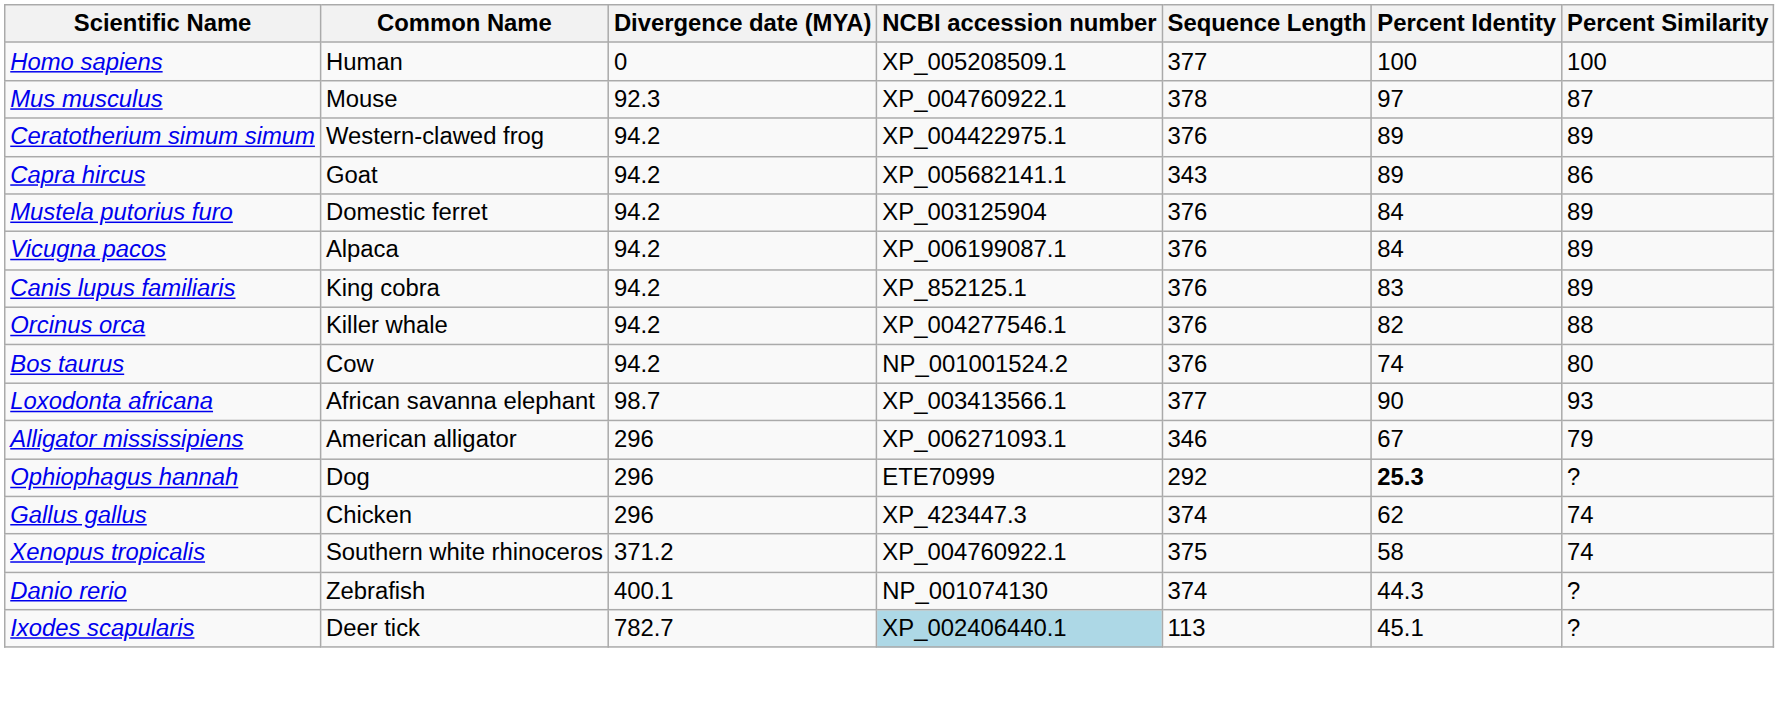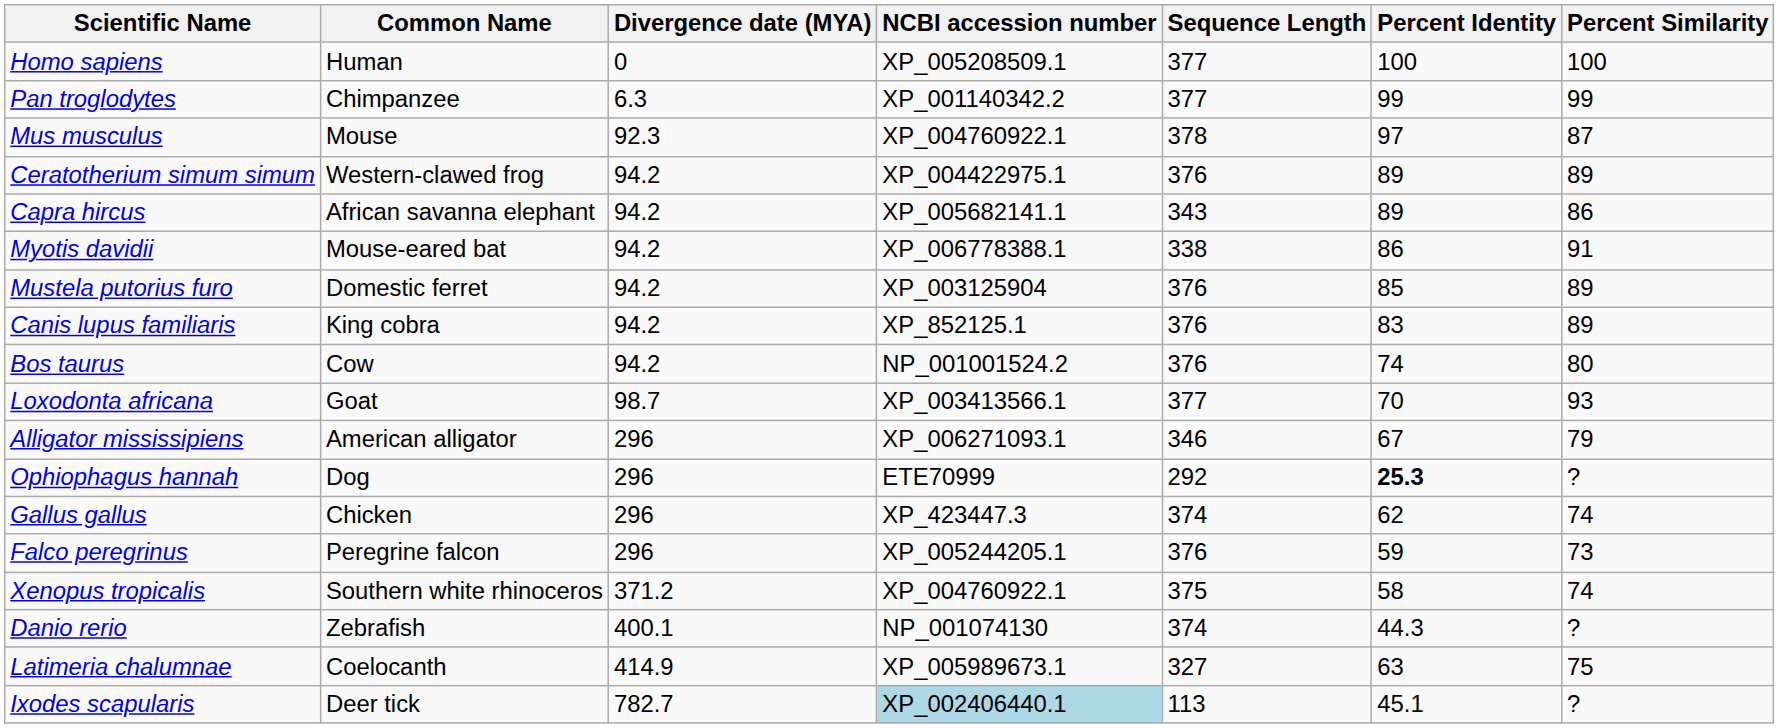 <table class="wikitable">
 <tr>
 <th>Scientific Name</th>
 <th>Common Name</th>
 <th>Divergence date (MYA)</th>
 <th>NCBI  accession number</th>
 <th>Sequence Length</th>
 <th>Percent Identity</th>
 <th>Percent Similarity</th>
 </tr>
 <tr>
 <td><em><a href='#'>Homo sapiens</a></em></td>
 <td>Human</td>
 <td>0</td>
 <td>XP_005208509.1</td>
 <td>377</td>
 <td>100</td>
 <td>100</td>
+</tr>
+<tr>
+<td><em><a href='#'>Pan troglodytes</a></em></td>
+<td>Chimpanzee</td>
+<td>6.3</td>
+<td>XP_001140342.2</td>
+<td>377</td>
+<td>99</td>
+<td>99</td>
 </tr>
 <tr>
 <td><em><a href='#'>Mus musculus</a></em></td>
 <td>Mouse</td>
 <td>92.3</td>
 <td>XP_004760922.1</td>
 <td>378</td>
 <td>97</td>
 <td>87</td>
 </tr>
 <tr>
 <td><em><a href='#'>Ceratotherium simum simum</a></em></td>
 <td>Western-clawed frog</td>
 <td>94.2</td>
 <td>XP_004422975.1</td>
 <td>376</td>
 <td>89</td>
 <td>89</td>
 </tr>
 <tr>
 <td><em><a href='#'>Capra hircus</a></em></td>
-<td>Goat</td>
+<td>African savanna elephant</td>
 <td>94.2</td>
 <td>XP_005682141.1</td>
 <td>343</td>
 <td>89</td>
 <td>86</td>
 </tr>
 <tr>
+<td><em><a href='#'>Myotis davidii</a></em></td>
+<td>Mouse-eared bat</td>
+<td>94.2</td>
+<td>XP_006778388.1</td>
+<td>338</td>
+<td>86</td>
+<td>91</td>
+</tr>
+<tr>
 <td><em><a href='#'>Mustela putorius furo</a></em></td>
 <td>Domestic ferret</td>
 <td>94.2</td>
 <td>XP_003125904</td>
 <td>376</td>
-<td>84</td>
-<td>89</td>
-</tr>
-<tr>
-<td><em><a href='#'>Vicugna pacos</a></em></td>
-<td>Alpaca</td>
-<td>94.2</td>
-<td>XP_006199087.1</td>
-<td>376</td>
-<td>84</td>
+<td>85</td>
 <td>89</td>
 </tr>
 <tr>
 <td><em><a href='#'>Canis lupus familiaris</a></em></td>
 <td>King cobra</td>
 <td>94.2</td>
 <td>XP_852125.1</td>
 <td>376</td>
 <td>83</td>
 <td>89</td>
 </tr>
 <tr>
-<td><em><a href='#'>Orcinus orca</a></em></td>
-<td>Killer whale</td>
-<td>94.2</td>
-<td>XP_004277546.1</td>
-<td>376</td>
-<td>82</td>
-<td>88</td>
-</tr>
-<tr>
 <td><em><a href='#'>Bos taurus</a></em></td>
 <td>Cow</td>
 <td>94.2</td>
 <td>NP_001001524.2</td>
 <td>376</td>
 <td>74</td>
 <td>80</td>
 </tr>
 <tr>
 <td><em><a href='#'>Loxodonta africana</a></em></td>
-<td>African savanna elephant</td>
+<td>Goat</td>
 <td>98.7</td>
 <td>XP_003413566.1</td>
 <td>377</td>
-<td>90</td>
+<td>70</td>
 <td>93</td>
 </tr>
 <tr>
 <td><em><a href='#'>Alligator mississipiens</a></em></td>
 <td>American alligator</td>
 <td>296</td>
 <td>XP_006271093.1</td>
 <td>346</td>
 <td>67</td>
 <td>79</td>
 </tr>
 <tr>
 <td><em><a href='#'>Ophiophagus hannah</a></em></td>
 <td>Dog</td>
 <td>296</td>
 <td>ETE70999</td>
 <td>292</td>
 <td><strong>25.3</strong></td>
 <td>?</td>
 </tr>
 <tr>
 <td><em><a href='#'>Gallus gallus</a></em></td>
 <td>Chicken</td>
 <td>296</td>
 <td>XP_423447.3</td>
 <td>374</td>
 <td>62</td>
 <td>74</td>
 </tr>
 <tr>
+<td><em><a href='#'>Falco peregrinus</a></em></td>
+<td>Peregrine falcon</td>
+<td>296</td>
+<td>XP_005244205.1</td>
+<td>376</td>
+<td>59</td>
+<td>73</td>
+</tr>
+<tr>
 <td><em><a href='#'>Xenopus tropicalis</a></em></td>
 <td>Southern white rhinoceros</td>
 <td>371.2</td>
 <td>XP_004760922.1</td>
 <td>375</td>
 <td>58</td>
 <td>74</td>
 </tr>
 <tr>
 <td><em><a href='#'>Danio rerio</a></em></td>
 <td>Zebrafish</td>
 <td>400.1</td>
 <td>NP_001074130</td>
 <td>374</td>
 <td>44.3</td>
 <td>?</td>
 </tr>
 <tr>
+<td><em><a href='#'>Latimeria chalumnae</a></em></td>
+<td>Coelocanth</td>
+<td>414.9</td>
+<td>XP_005989673.1</td>
+<td>327</td>
+<td>63</td>
+<td>75</td>
+</tr>
+<tr>
 <td><em><a href='#'>Ixodes scapularis</a></em></td>
 <td>Deer tick</td>
 <td>782.7</td>
 <td style="background: lightblue;">XP_002406440.1</td>
 <td>113</td>
 <td>45.1</td>
 <td>?</td>
 </tr>
 </table>
